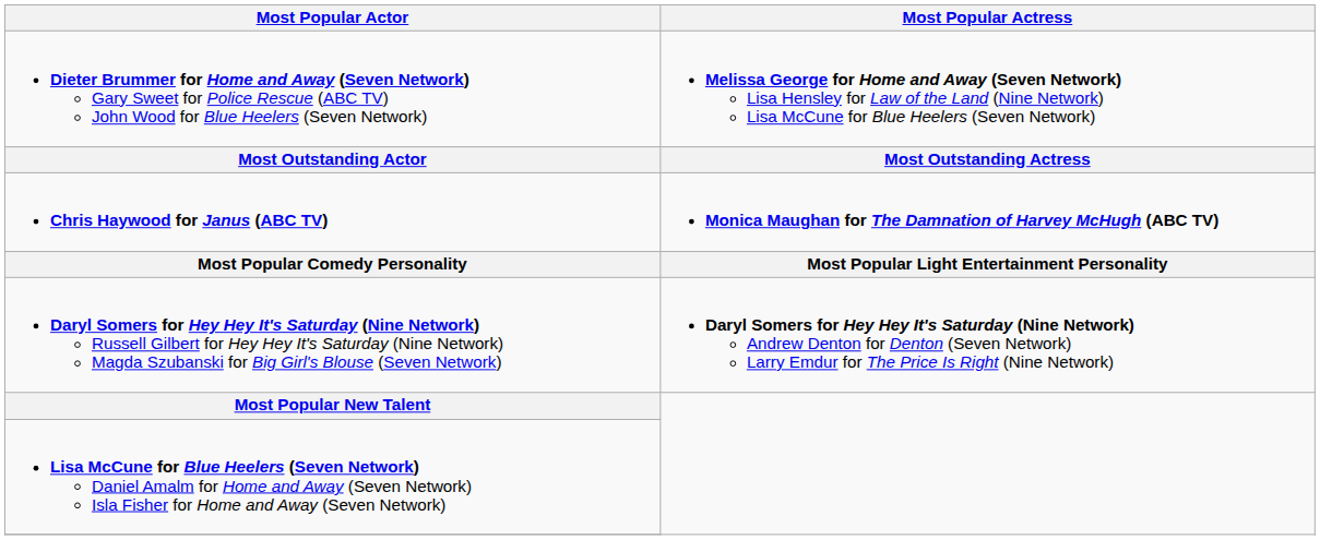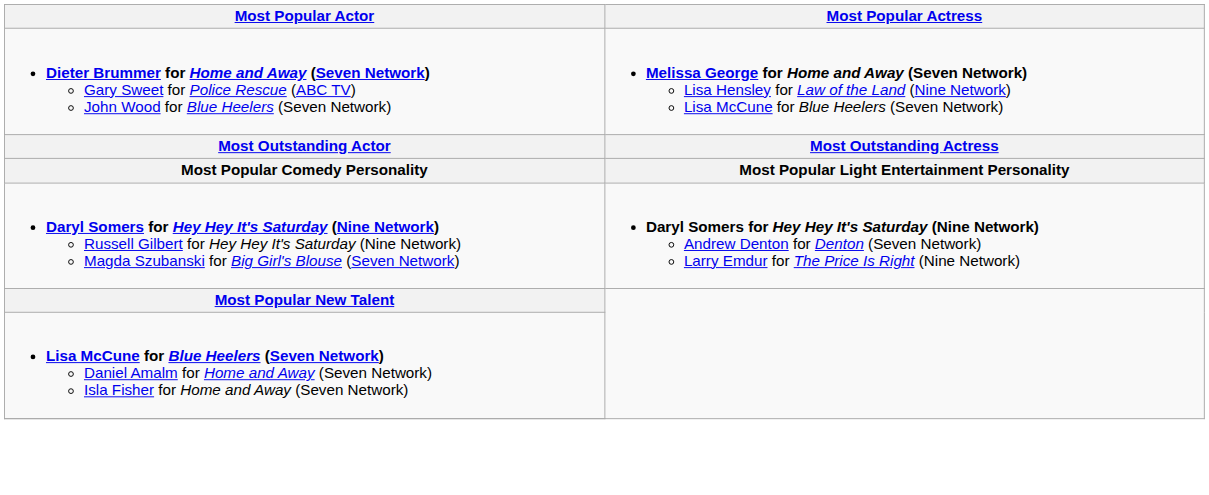 <table class=wikitable width="100%">
 <tr>
 <th width="25%"><a href='#'>Most Popular Actor</a></th>
 <th width="25%"><a href='#'>Most Popular Actress</a></th>
 </tr>
 <tr>
 <td valign="top"><br><ul><li><strong><a href='#'>Dieter Brummer</a> for <em><a href='#'>Home and Away</a></em> (<a href='#'>Seven Network</a>)</strong><ul><li><a href='#'>Gary Sweet</a> for <em><a href='#'>Police Rescue</a></em> (<a href='#'>ABC TV</a>)</li><li><a href='#'>John Wood</a> for <em><a href='#'>Blue Heelers</a></em> (Seven Network)</li></ul></li></ul></td>
 <td valign="top"><br><ul><li><strong><a href='#'>Melissa George</a> for <em>Home and Away</em> (Seven Network)</strong><ul><li><a href='#'>Lisa Hensley</a> for <em><a href='#'>Law of the Land</a></em> (<a href='#'>Nine Network</a>)</li><li><a href='#'>Lisa McCune</a> for <em>Blue Heelers</em> (Seven Network)</li></ul></li></ul></td>
 </tr>
 <tr>
 <th width="50%"><a href='#'>Most Outstanding Actor</a></th>
 <th width="50%"><a href='#'>Most Outstanding Actress</a></th>
-</tr>
-<tr>
-<td valign="top"><br><ul><li><strong><a href='#'>Chris Haywood</a> for <em><a href='#'>Janus</a></em> (<a href='#'>ABC TV</a>)</strong></li></ul></td>
-<td valign="top"><br><ul><li><strong><a href='#'>Monica Maughan</a> for <em><a href='#'>The Damnation of Harvey McHugh</a></em> (ABC TV)</strong></li></ul></td>
 </tr>
 <tr>
 <th width="50%">Most Popular Comedy Personality</th>
 <th width="50%">Most Popular Light Entertainment Personality</th>
 </tr>
 <tr>
 <td valign="top"><br><ul><li><strong><a href='#'>Daryl Somers</a> for <em><a href='#'>Hey Hey It's Saturday</a></em> (<a href='#'>Nine Network</a>)</strong><ul><li><a href='#'>Russell Gilbert</a> for <em>Hey Hey It's Saturday</em> (Nine Network)</li><li><a href='#'>Magda Szubanski</a> for <em><a href='#'>Big Girl's Blouse</a></em> (<a href='#'>Seven Network</a>)</li></ul></li></ul></td>
 <td valign="top"><br><ul><li><strong>Daryl Somers for <em>Hey Hey It's Saturday</em> (Nine Network)</strong><ul><li><a href='#'>Andrew Denton</a> for <em><a href='#'>Denton</a></em> (Seven Network)</li><li><a href='#'>Larry Emdur</a> for <em><a href='#'>The Price Is Right</a></em> (Nine Network)</li></ul></li></ul></td>
 </tr>
 <tr>
 <th width="50%"><a href='#'>Most Popular New Talent</a></th>
 </tr>
 <tr>
 <td valign="top"><br><ul><li><strong><a href='#'>Lisa McCune</a> for <em><a href='#'>Blue Heelers</a></em> (<a href='#'>Seven Network</a>)</strong><ul><li><a href='#'>Daniel Amalm</a> for <em><a href='#'>Home and Away</a></em> (Seven Network)</li><li><a href='#'>Isla Fisher</a> for <em>Home and Away</em> (Seven Network)</li></ul></li></ul></td>
 </tr>
 <tr>
 </tr>
 </table>
